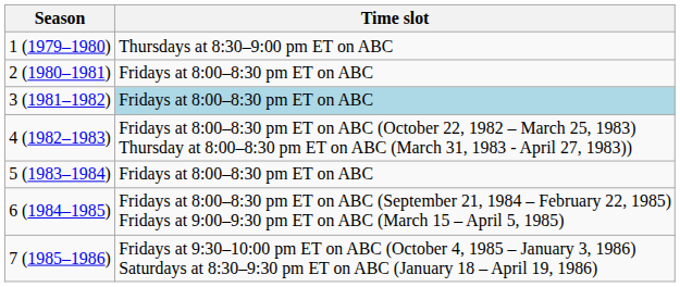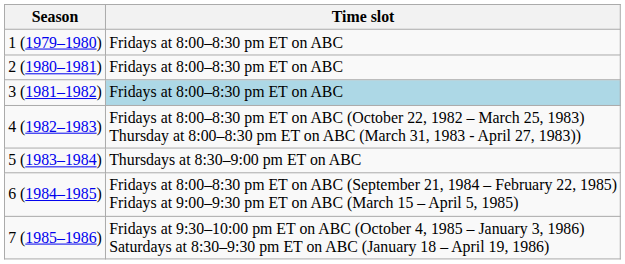 <table class="wikitable">
 <tr>
 <th>Season</th>
 <th>Time slot</th>
 </tr>
 <tr>
 <td>1 (<a href='#'>1979–1980</a>)</td>
-<td>Thursdays at 8:30–9:00 pm ET on ABC</td>
+<td>Fridays at 8:00–8:30 pm ET on ABC</td>
 </tr>
 <tr>
 <td>2 (<a href='#'>1980–1981</a>)</td>
 <td>Fridays at 8:00–8:30 pm ET on ABC</td>
 </tr>
 <tr>
 <td>3 (<a href='#'>1981–1982</a>)</td>
 <td style="background: lightblue;">Fridays at 8:00–8:30 pm ET on ABC</td>
 </tr>
 <tr>
 <td>4 (<a href='#'>1982–1983</a>)</td>
 <td>Fridays at 8:00–8:30 pm ET on ABC (October 22, 1982 – March 25, 1983)<br>Thursday at 8:00–8:30 pm ET on ABC (March 31, 1983 - April 27, 1983))</td>
 </tr>
 <tr>
 <td>5 (<a href='#'>1983–1984</a>)</td>
-<td>Fridays at 8:00–8:30 pm ET on ABC</td>
+<td>Thursdays at 8:30–9:00 pm ET on ABC</td>
 </tr>
 <tr>
 <td>6 (<a href='#'>1984–1985</a>)</td>
 <td>Fridays at 8:00–8:30 pm ET on ABC (September 21, 1984 – February 22, 1985)<br>Fridays at 9:00–9:30 pm ET on ABC (March 15 – April 5, 1985)</td>
 </tr>
 <tr>
 <td>7 (<a href='#'>1985–1986</a>)</td>
 <td>Fridays at 9:30–10:00 pm ET on ABC (October 4, 1985 – January 3, 1986)<br>Saturdays at 8:30–9:30 pm ET on ABC (January 18 – April 19, 1986)</td>
 </tr>
 </table>
